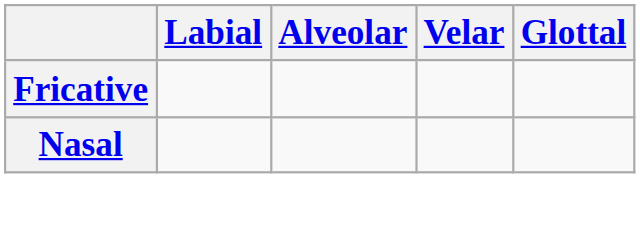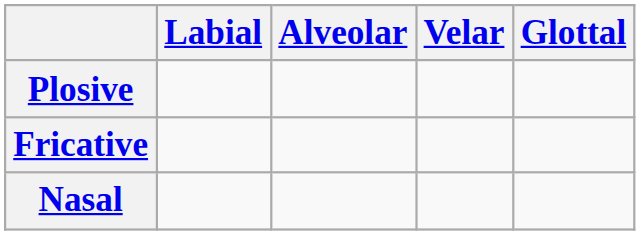 <table class="wikitable" style="text-align:center;">
 <tr>
 <th></th>
 <th><a href='#'>Labial</a></th>
 <th><a href='#'>Alveolar</a></th>
 <th><a href='#'>Velar</a></th>
 <th><a href='#'>Glottal</a></th>
+</tr>
+<tr>
+<th><a href='#'>Plosive</a></th>
+<td></td>
+<td>  </td>
+<td></td>
+<td></td>
 </tr>
 <tr>
 <th><a href='#'>Fricative</a></th>
 <td></td>
 <td></td>
 <td></td>
 <td></td>
 </tr>
 <tr>
 <th><a href='#'>Nasal</a></th>
 <td></td>
 <td></td>
 <td></td>
 <td></td>
 </tr>
 </table>
